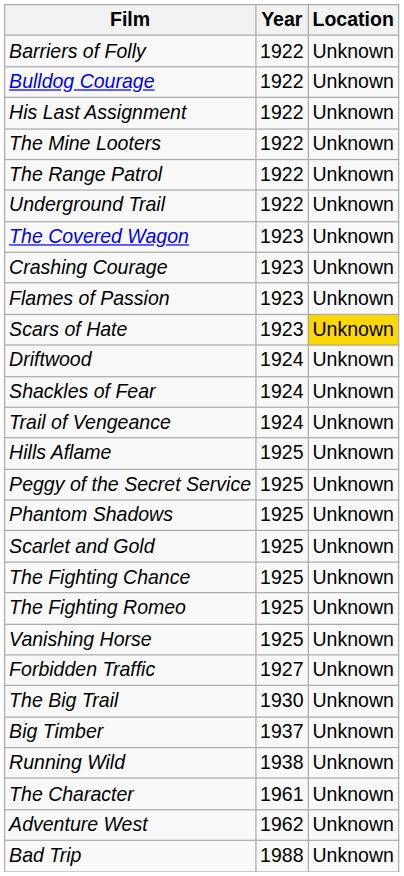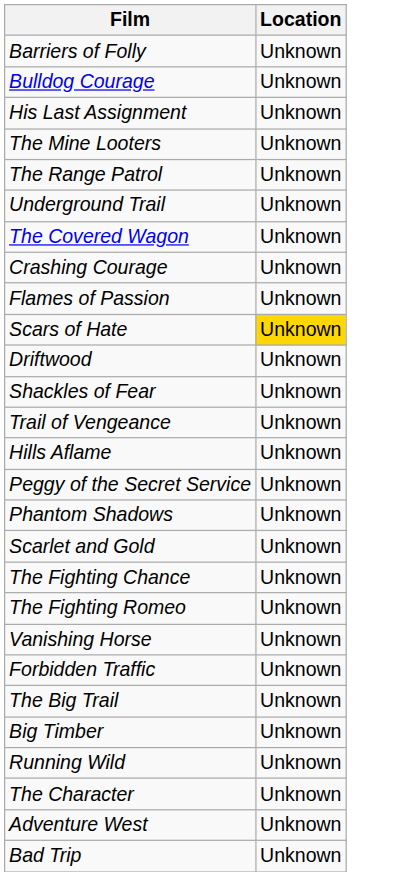 <table class="wikitable sortable">
 <tr>
 <th>Film</th>
-<th>Year</th>
 <th>Location</th>
 </tr>
 <tr>
 <td><em>Barriers of Folly</em></td>
-<td>1922</td>
 <td>Unknown</td>
 </tr>
 <tr>
 <td><em><a href='#'>Bulldog Courage</a></em></td>
-<td>1922</td>
 <td>Unknown</td>
 </tr>
 <tr>
 <td><em>His Last Assignment</em></td>
-<td>1922</td>
 <td>Unknown</td>
 </tr>
 <tr>
 <td><em>The Mine Looters</em></td>
-<td>1922</td>
 <td>Unknown</td>
 </tr>
 <tr>
 <td><em>The Range Patrol</em></td>
-<td>1922</td>
 <td>Unknown</td>
 </tr>
 <tr>
 <td><em>Underground Trail</em></td>
-<td>1922</td>
 <td>Unknown</td>
 </tr>
 <tr>
 <td><em><a href='#'>The Covered Wagon</a></em></td>
-<td>1923</td>
 <td>Unknown</td>
 </tr>
 <tr>
 <td><em>Crashing Courage</em></td>
-<td>1923</td>
 <td>Unknown</td>
 </tr>
 <tr>
 <td><em>Flames of Passion</em></td>
-<td>1923</td>
 <td>Unknown</td>
 </tr>
 <tr>
 <td><em>Scars of Hate</em></td>
-<td>1923</td>
 <td style="background: gold;">Unknown</td>
 </tr>
 <tr>
 <td><em>Driftwood</em></td>
-<td>1924</td>
 <td>Unknown</td>
 </tr>
 <tr>
 <td><em>Shackles of Fear</em></td>
-<td>1924</td>
 <td>Unknown</td>
 </tr>
 <tr>
 <td><em>Trail of Vengeance</em></td>
-<td>1924</td>
 <td>Unknown</td>
 </tr>
 <tr>
 <td><em>Hills Aflame</em></td>
-<td>1925</td>
 <td>Unknown</td>
 </tr>
 <tr>
 <td><em>Peggy of the Secret Service</em></td>
-<td>1925</td>
 <td>Unknown</td>
 </tr>
 <tr>
 <td><em>Phantom Shadows</em></td>
-<td>1925</td>
 <td>Unknown</td>
 </tr>
 <tr>
 <td><em>Scarlet and Gold</em></td>
-<td>1925</td>
 <td>Unknown</td>
 </tr>
 <tr>
 <td><em>The Fighting Chance</em></td>
-<td>1925</td>
 <td>Unknown</td>
 </tr>
 <tr>
 <td><em>The Fighting Romeo</em></td>
-<td>1925</td>
 <td>Unknown</td>
 </tr>
 <tr>
 <td><em>Vanishing Horse</em></td>
-<td>1925</td>
 <td>Unknown</td>
 </tr>
 <tr>
 <td><em>Forbidden Traffic</em></td>
-<td>1927</td>
 <td>Unknown</td>
 </tr>
 <tr>
 <td><em>The Big Trail</em></td>
-<td>1930</td>
 <td>Unknown</td>
 </tr>
 <tr>
 <td><em>Big Timber</em></td>
-<td>1937</td>
 <td>Unknown</td>
 </tr>
 <tr>
 <td><em>Running Wild</em></td>
-<td>1938</td>
 <td>Unknown</td>
 </tr>
 <tr>
 <td><em>The Character</em></td>
-<td>1961</td>
 <td>Unknown</td>
 </tr>
 <tr>
 <td><em>Adventure West</em></td>
-<td>1962</td>
 <td>Unknown</td>
 </tr>
 <tr>
 <td><em>Bad Trip</em></td>
-<td>1988</td>
 <td>Unknown</td>
 </tr>
 </table>
